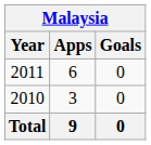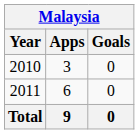 <table class="wikitable" style="text-align:center">
 <tr>
 <th colspan=3><a href='#'>Malaysia</a></th>
 </tr>
 <tr>
 <th>Year</th>
 <th>Apps</th>
 <th>Goals</th>
 </tr>
 <tr>
-<td>2011</td>
-<td>6</td>
+<td>2010</td>
+<td>3</td>
 <td>0</td>
 </tr>
 <tr>
-<td>2010</td>
-<td>3</td>
+<td>2011</td>
+<td>6</td>
 <td>0</td>
 </tr>
 <tr>
 <th>Total</th>
 <th>9</th>
 <th>0</th>
 </tr>
 </table>
